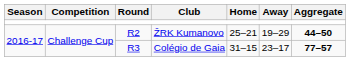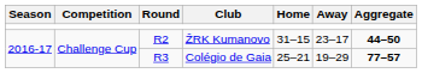 <table class="wikitable">
 <tr>
 <th>Season</th>
 <th>Competition</th>
 <th>Round</th>
 <th>Club</th>
 <th>Home</th>
 <th>Away</th>
 <th>Aggregate</th>
 </tr>
 <tr>
 <td colspan="7" bgcolor=white></td>
 </tr>
 <tr>
 <td rowspan="2"><a href='#'>2016-17</a></td>
 <td rowspan="2"><a href='#'>Challenge Cup</a></td>
 <td style="text-align:center;"><a href='#'>R2</a></td>
 <td> <a href='#'>ŽRK Kumanovo</a></td>
-<td style="text-align:center;">25–21</td>
-<td style="text-align:center;">19–29</td>
+<td style="text-align:center;">31–15</td>
+<td style="text-align:center;">23–17</td>
 <td style="text-align:center;"><strong>44–50</strong></td>
 </tr>
 <tr>
 <td style="text-align:center;"><a href='#'>R3</a></td>
 <td> <a href='#'>Colégio de Gaia</a></td>
-<td style="text-align:center;">31–15</td>
-<td style="text-align:center;">23–17</td>
+<td style="text-align:center;">25–21</td>
+<td style="text-align:center;">19–29</td>
 <td style="text-align:center;"><strong>77–57</strong></td>
 </tr>
 </table>
